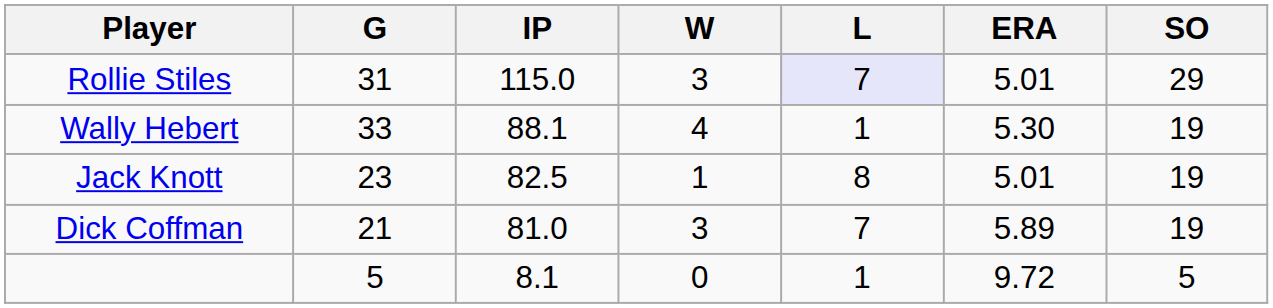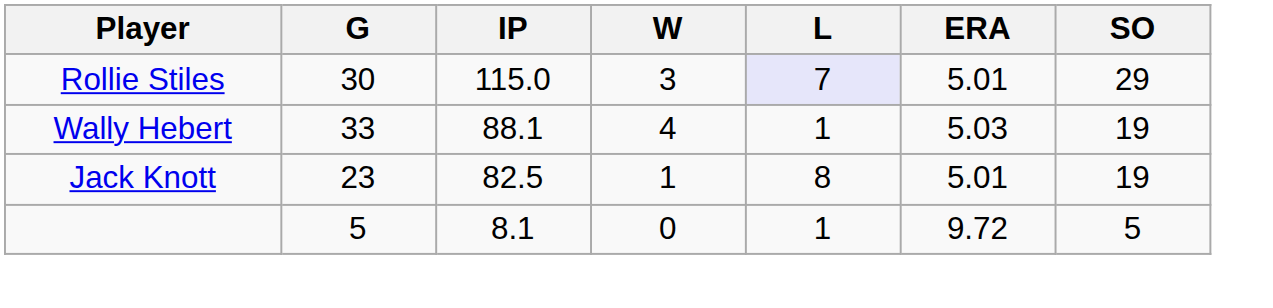 <table class="wikitable sortable">
 <tr>
 <th bgcolor="#DDDDFF" width="16%">Player</th>
 <th bgcolor="#DDDDFF" width="9%">G</th>
 <th bgcolor="#DDDDFF" width="9%">IP</th>
 <th bgcolor="#DDDDFF" width="9%">W</th>
 <th bgcolor="#DDDDFF" width="9%">L</th>
 <th bgcolor="#DDDDFF" width="9%">ERA</th>
 <th bgcolor="#DDDDFF" width="9%">SO</th>
 </tr>
 <tr align="center">
 <td><a href='#'>Rollie Stiles</a></td>
-<td>31</td>
+<td>30</td>
 <td>115.0</td>
 <td>3</td>
 <td style="background: lavender;">7</td>
 <td>5.01</td>
 <td>29</td>
 </tr>
 <tr align="center">
 <td><a href='#'>Wally Hebert</a></td>
 <td>33</td>
 <td>88.1</td>
 <td>4</td>
 <td>1</td>
-<td>5.30</td>
+<td>5.03</td>
 <td>19</td>
 </tr>
 <tr align="center">
 <td><a href='#'>Jack Knott</a></td>
 <td>23</td>
 <td>82.5</td>
 <td>1</td>
 <td>8</td>
 <td>5.01</td>
 <td>19</td>
 </tr>
 <tr align="center">
-<td><a href='#'>Dick Coffman</a></td>
-<td>21</td>
-<td>81.0</td>
-<td>3</td>
-<td>7</td>
-<td>5.89</td>
-<td>19</td>
-</tr>
-<tr align="center">
 <td></td>
 <td>5</td>
 <td>8.1</td>
 <td>0</td>
 <td>1</td>
 <td>9.72</td>
 <td>5</td>
 </tr>
 </table>
